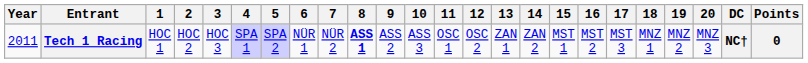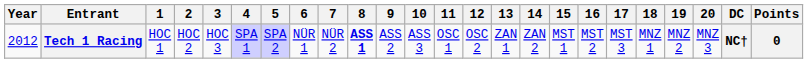 <table class="wikitable" style="text-align:center; font-size:85%">
 <tr>
 <th>Year</th>
 <th>Entrant</th>
 <th>1</th>
 <th>2</th>
 <th>3</th>
 <th>4</th>
 <th>5</th>
 <th>6</th>
 <th>7</th>
 <th>8</th>
 <th>9</th>
 <th>10</th>
 <th>11</th>
 <th>12</th>
 <th>13</th>
 <th>14</th>
 <th>15</th>
 <th>16</th>
 <th>17</th>
 <th>18</th>
 <th>19</th>
 <th>20</th>
 <th>DC</th>
 <th>Points</th>
 </tr>
 <tr>
-<td><a href='#'>2011</a></td>
+<td><a href='#'>2012</a></td>
 <th><a href='#'>Tech 1 Racing</a></th>
 <td><a href='#'>HOC<br>1</a></td>
 <td><a href='#'>HOC<br>2</a></td>
 <td><a href='#'>HOC<br>3</a></td>
 <td style="background:#cfcfff;"><a href='#'>SPA<br>1</a><br></td>
 <td style="background:#cfcfff;"><a href='#'>SPA<br>2</a><br></td>
 <td><a href='#'>NÜR<br>1</a></td>
 <td><a href='#'>NÜR<br>2</a></td>
 <td><strong><a href='#'>ASS<br>1</a></strong></td>
 <td><a href='#'>ASS<br>2</a></td>
 <td><a href='#'>ASS<br>3</a></td>
 <td><a href='#'>OSC<br>1</a></td>
 <td><a href='#'>OSC<br>2</a></td>
 <td><a href='#'>ZAN<br>1</a></td>
 <td><a href='#'>ZAN<br>2</a></td>
 <td><a href='#'>MST<br>1</a></td>
 <td><a href='#'>MST<br>2</a></td>
 <td><a href='#'>MST<br>3</a></td>
 <td><a href='#'>MNZ<br>1</a></td>
 <td><a href='#'>MNZ<br>2</a></td>
 <td><a href='#'>MNZ<br>3</a></td>
 <th>NC†</th>
 <th>0</th>
 </tr>
 </table>
